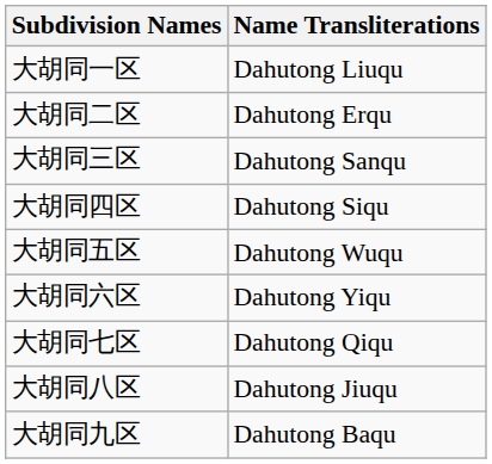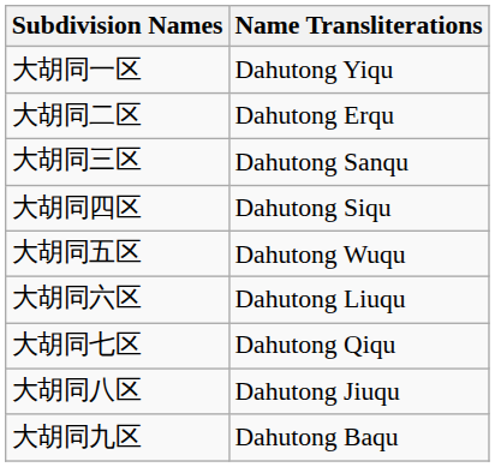 <table class="wikitable sortable">
 <tr>
 <th>Subdivision Names</th>
 <th>Name Transliterations</th>
 </tr>
 <tr>
 <td>大胡同一区</td>
-<td>Dahutong Liuqu</td>
+<td>Dahutong Yiqu</td>
 </tr>
 <tr>
 <td>大胡同二区</td>
 <td>Dahutong Erqu</td>
 </tr>
 <tr>
 <td>大胡同三区</td>
 <td>Dahutong Sanqu</td>
 </tr>
 <tr>
 <td>大胡同四区</td>
 <td>Dahutong Siqu</td>
 </tr>
 <tr>
 <td>大胡同五区</td>
 <td>Dahutong Wuqu</td>
 </tr>
 <tr>
 <td>大胡同六区</td>
-<td>Dahutong Yiqu</td>
+<td>Dahutong Liuqu</td>
 </tr>
 <tr>
 <td>大胡同七区</td>
 <td>Dahutong Qiqu</td>
 </tr>
 <tr>
 <td>大胡同八区</td>
 <td>Dahutong Jiuqu</td>
 </tr>
 <tr>
 <td>大胡同九区</td>
 <td>Dahutong Baqu</td>
 </tr>
 </table>
